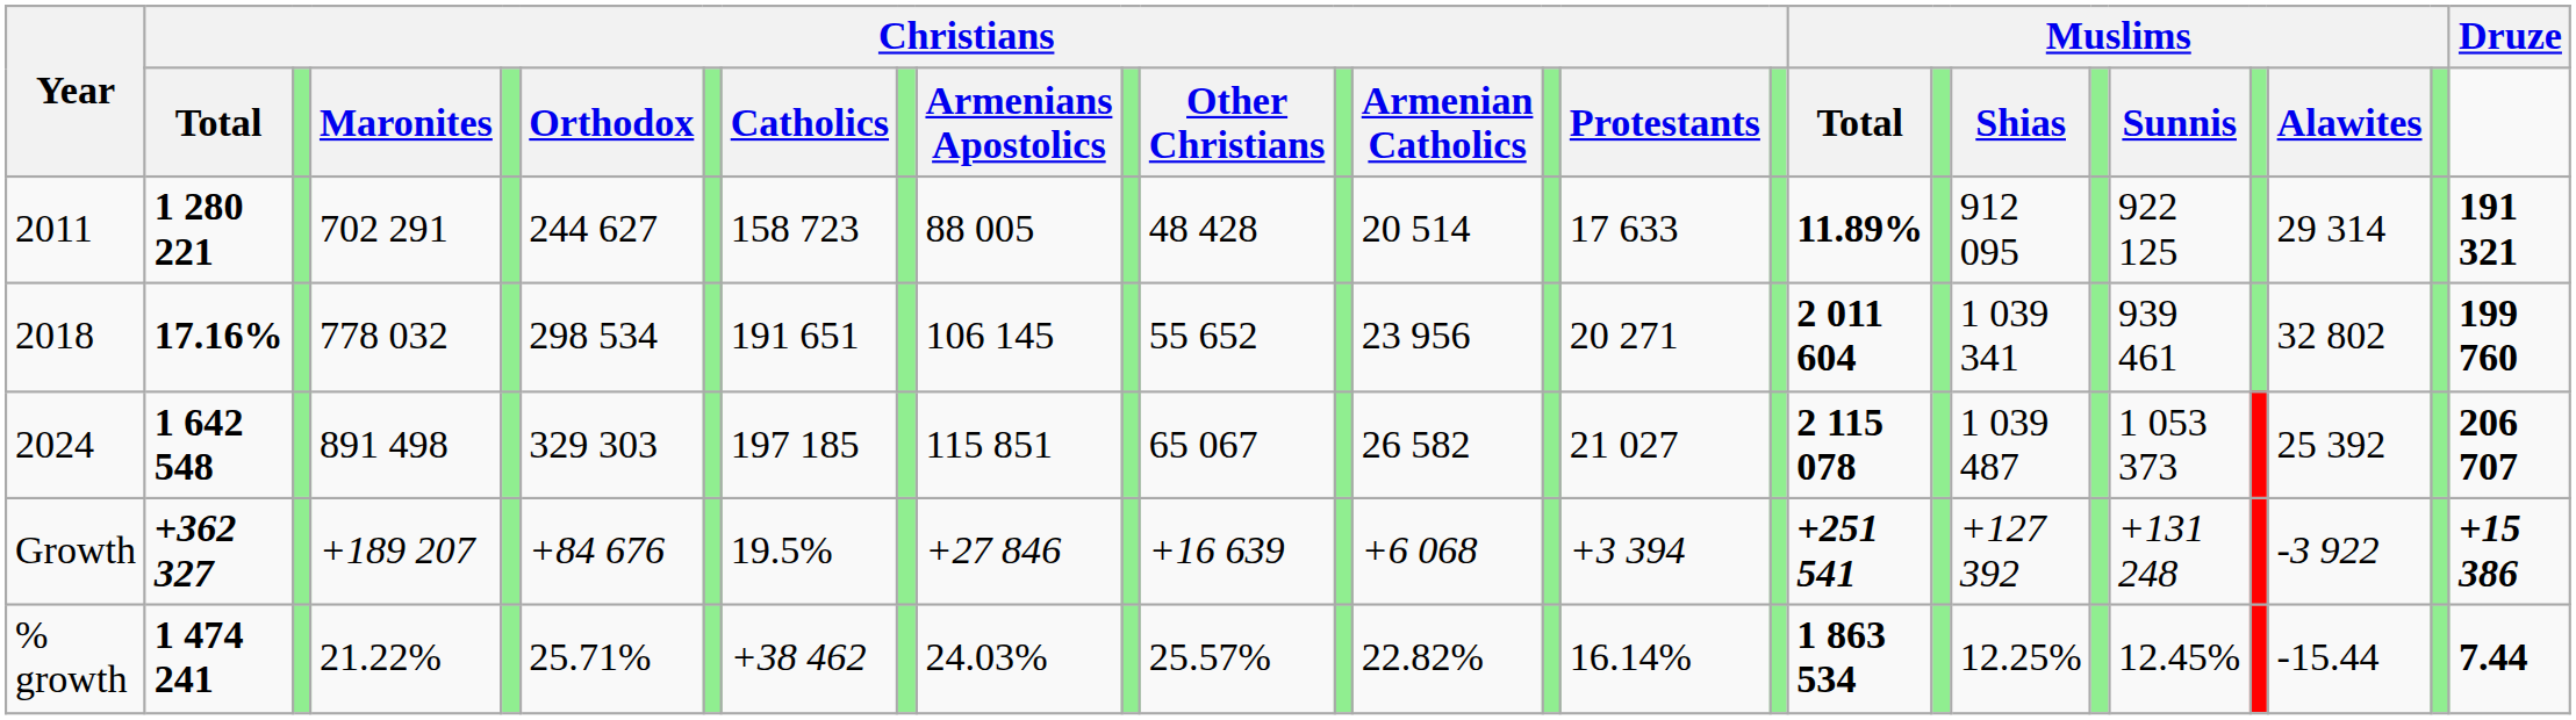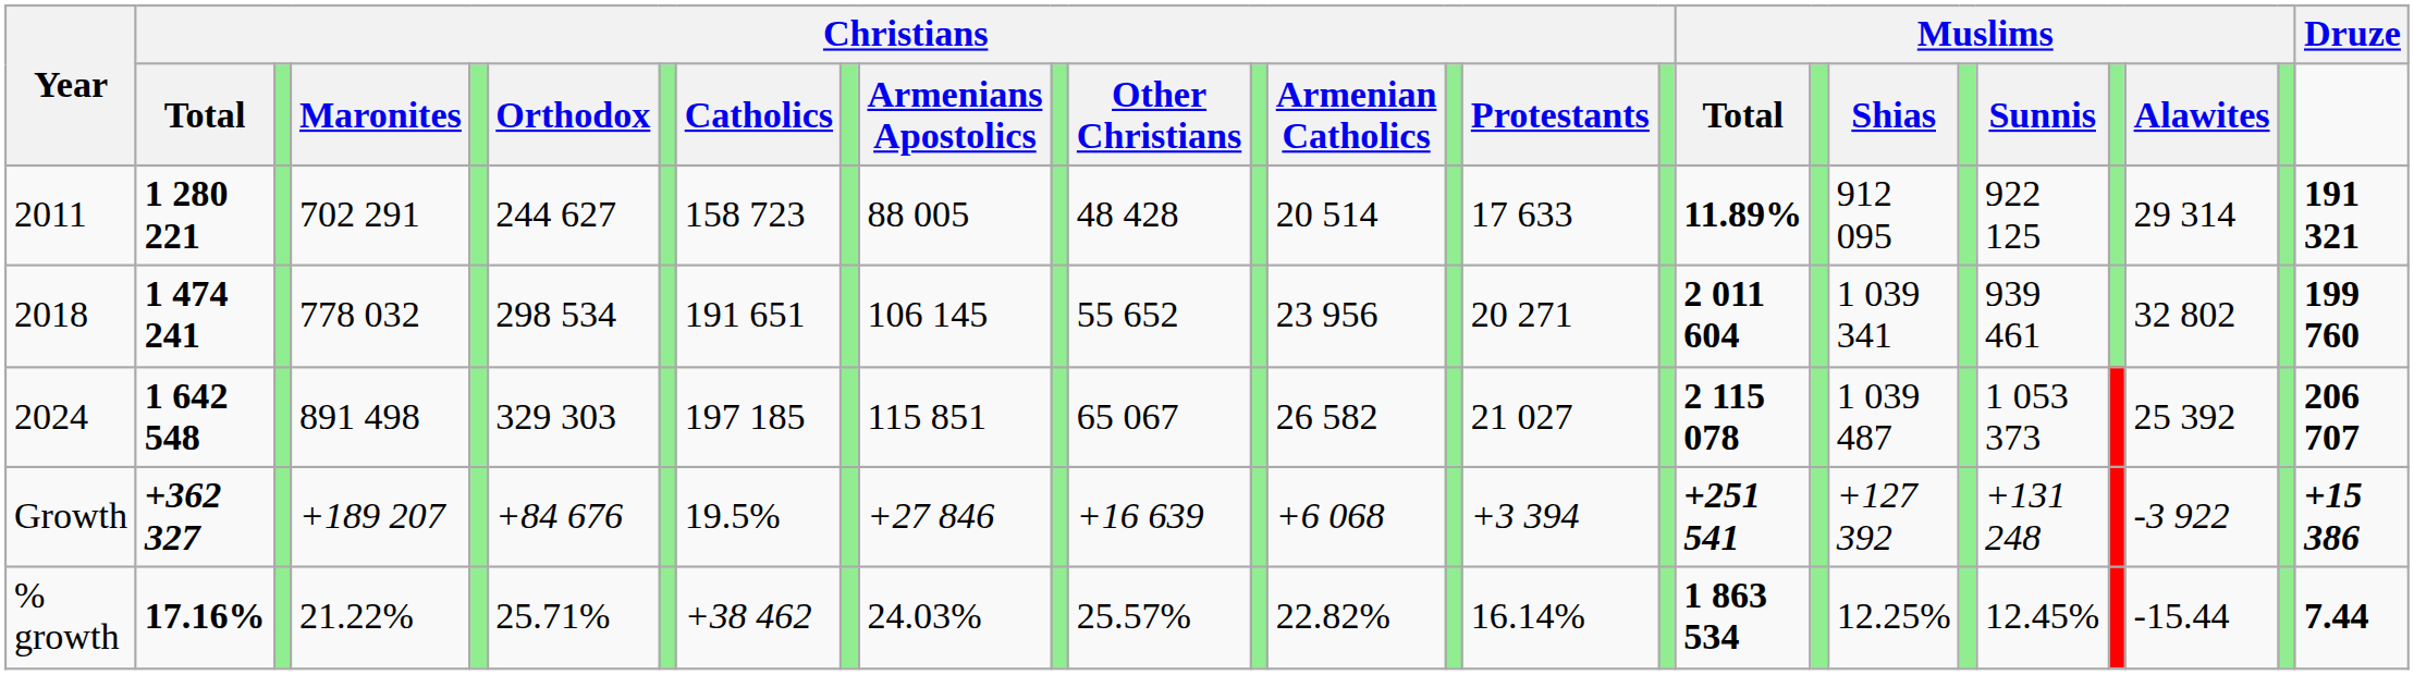 <table class="wikitable">
 <tr>
 <th rowspan="2">Year</th>
 <th colspan="16"><a href='#'>Christians</a></th>
 <th colspan="8"><a href='#'>Muslims</a></th>
 <th colspan="6"><a href='#'>Druze</a></th>
 </tr>
 <tr>
 <th>Total</th>
 <td style="background: lightgreen"></td>
 <th><a href='#'>Maronites</a></th>
 <td style="background: lightgreen"></td>
 <th><a href='#'>Orthodox</a></th>
 <td style="background: lightgreen"></td>
 <th><a href='#'>Catholics</a></th>
 <td style="background: lightgreen"></td>
 <th><a href='#'>Armenians Apostolics</a></th>
 <td style="background: lightgreen"></td>
 <th><a href='#'>Other Christians</a></th>
 <td style="background: lightgreen"></td>
 <th><a href='#'>Armenian Catholics</a></th>
 <td style="background: lightgreen"></td>
 <th><a href='#'>Protestants</a></th>
 <td style="background: lightgreen"></td>
 <th>Total</th>
 <td style="background: lightgreen"></td>
 <th><a href='#'>Shias</a></th>
 <td style="background: lightgreen"></td>
 <th><a href='#'>Sunnis</a></th>
 <td style="background: lightgreen"></td>
 <th><a href='#'>Alawites</a></th>
 <td style="background: lightgreen"></td>
 </tr>
 <tr>
 <td>2011</td>
 <td><strong>1 280 221</strong></td>
 <td style="background: lightgreen"></td>
 <td>702 291</td>
 <td style="background: lightgreen"></td>
 <td>244 627</td>
 <td style="background: lightgreen"></td>
 <td>158 723</td>
 <td style="background: lightgreen"></td>
 <td>88 005</td>
 <td style="background: lightgreen"></td>
 <td>48 428</td>
 <td style="background: lightgreen"></td>
 <td>20 514</td>
 <td style="background: lightgreen"></td>
 <td>17 633</td>
 <td style="background: lightgreen"></td>
 <td><strong>11.89%</strong></td>
 <td style="background: lightgreen"></td>
 <td>912 095</td>
 <td style="background: lightgreen"></td>
 <td>922 125</td>
 <td style="background: lightgreen"></td>
 <td>29 314</td>
 <td style="background: lightgreen"></td>
 <td><strong>191 321</strong></td>
 </tr>
 <tr>
 <td>2018</td>
-<td><strong>17.16%</strong></td>
+<td><strong>1 474 241</strong></td>
 <td style="background: lightgreen"></td>
 <td>778 032</td>
 <td style="background: lightgreen"></td>
 <td>298 534</td>
 <td style="background: lightgreen"></td>
 <td>191 651</td>
 <td style="background: lightgreen"></td>
 <td>106 145</td>
 <td style="background: lightgreen"></td>
 <td>55 652</td>
 <td style="background: lightgreen"></td>
 <td>23 956</td>
 <td style="background: lightgreen"></td>
 <td>20 271</td>
 <td style="background: lightgreen"></td>
 <td><strong>2 011 604</strong></td>
 <td style="background: lightgreen"></td>
 <td>1 039 341</td>
 <td style="background: lightgreen"></td>
 <td>939 461</td>
 <td style="background: lightgreen"></td>
 <td>32 802</td>
 <td style="background: lightgreen"></td>
 <td><strong>199 760</strong></td>
 </tr>
 <tr>
 <td>2024</td>
 <td><strong>1 642 548</strong></td>
 <td style="background: lightgreen"></td>
 <td>891 498</td>
 <td style="background: lightgreen"></td>
 <td>329 303</td>
 <td style="background: lightgreen"></td>
 <td>197 185</td>
 <td style="background: lightgreen"></td>
 <td>115 851</td>
 <td style="background: lightgreen"></td>
 <td>65 067</td>
 <td style="background: lightgreen"></td>
 <td>26 582</td>
 <td style="background: lightgreen"></td>
 <td>21 027</td>
 <td style="background: lightgreen"></td>
 <td><strong>2 115 078</strong></td>
 <td style="background: lightgreen"></td>
 <td>1 039 487</td>
 <td style="background: lightgreen"></td>
 <td>1 053 373</td>
 <td style="background: red"></td>
 <td>25 392</td>
 <td style="background: lightgreen"></td>
 <td><strong>206 707</strong></td>
 </tr>
 <tr>
 <td>Growth</td>
 <td><strong><em>+362 327</em></strong></td>
 <td style="background: lightgreen"></td>
 <td><em>+189 207</em></td>
 <td style="background: lightgreen"></td>
 <td><em>+84 676</em></td>
 <td style="background: lightgreen"></td>
 <td>19.5%</td>
 <td style="background: lightgreen"></td>
 <td><em>+27 846</em></td>
 <td style="background: lightgreen"></td>
 <td><em>+16 639</em></td>
 <td style="background: lightgreen"></td>
 <td><em>+6 068</em></td>
 <td style="background: lightgreen"></td>
 <td><em>+3 394</em></td>
 <td style="background: lightgreen"></td>
 <td><strong><em>+251 541</em></strong></td>
 <td style="background: lightgreen"></td>
 <td><em>+127 392</em></td>
 <td style="background: lightgreen"></td>
 <td><em>+131 248</em></td>
 <td style="background: red"></td>
 <td><em>-3 922</em></td>
 <td style="background: lightgreen"></td>
 <td><strong><em>+15 386</em></strong></td>
 </tr>
 <tr>
 <td>% growth</td>
-<td><strong>1 474 241</strong></td>
+<td><strong>17.16%</strong></td>
 <td style="background: lightgreen"></td>
 <td>21.22%</td>
 <td style="background: lightgreen"></td>
 <td>25.71%</td>
 <td style="background: lightgreen"></td>
 <td><em>+38 462</em></td>
 <td style="background: lightgreen"></td>
 <td>24.03%</td>
 <td style="background: lightgreen"></td>
 <td>25.57%</td>
 <td style="background: lightgreen"></td>
 <td>22.82%</td>
 <td style="background: lightgreen"></td>
 <td>16.14%</td>
 <td style="background: lightgreen"></td>
 <td><strong>1 863 534</strong></td>
 <td style="background: lightgreen"></td>
 <td>12.25%</td>
 <td style="background: lightgreen"></td>
 <td>12.45%</td>
 <td style="background: red"></td>
 <td>-15.44</td>
 <td style="background: lightgreen"></td>
 <td><strong>7.44</strong></td>
 </tr>
 </table>
